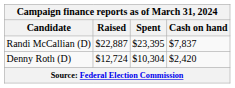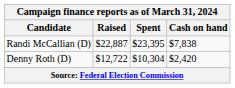 <table class="wikitable sortable">
 <tr>
 <th colspan=4>Campaign finance reports as of March 31, 2024</th>
 </tr>
 <tr style="text-align:center;">
 <th>Candidate</th>
 <th>Raised</th>
 <th>Spent</th>
 <th>Cash on hand</th>
 </tr>
 <tr>
 <td>Randi McCallian (D)</td>
 <td>$22,887</td>
 <td>$23,395</td>
-<td>$7,837</td>
+<td>$7,838</td>
 </tr>
 <tr>
 <td>Denny Roth (D)</td>
-<td>$12,724</td>
+<td>$12,722</td>
 <td>$10,304</td>
 <td>$2,420</td>
 </tr>
 <tr>
 <th colspan="4"><small>Source: <a href='#'>Federal Election Commission</a></small></th>
 </tr>
 </table>
